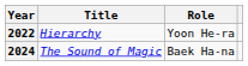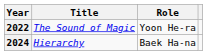 <table class="wikitable plainrowheaders">
 <tr>
 <th scope="col">Year</th>
 <th scope="col">Title</th>
 <th scope="col">Role</th>
 <th scope="col" class="unsortable"></th>
 </tr>
 <tr>
 <th scope="row">2022</th>
-<td><em><a href='#'>Hierarchy</a></em></td>
+<td><em><a href='#'>The Sound of Magic</a></em></td>
 <td>Yoon He-ra</td>
 <td style="text-align:center"></td>
 </tr>
 <tr>
 <th scope="row">2024</th>
-<td><em><a href='#'>The Sound of Magic</a></em></td>
+<td><em><a href='#'>Hierarchy</a></em></td>
 <td>Baek Ha-na</td>
 <td style="text-align:center"></td>
 </tr>
 </table>
